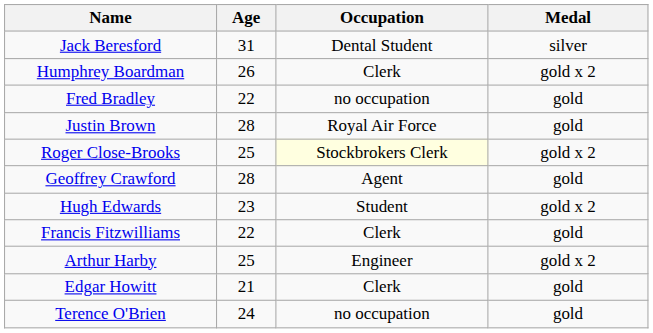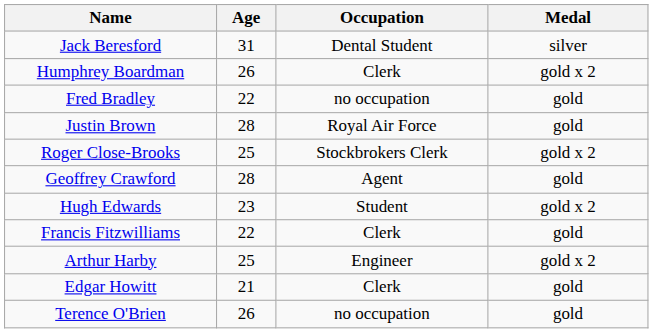 <table class="wikitable" style="text-align: center">
 <tr>
 <th width=200>Name</th>
 <th width=50>Age</th>
 <th width=200>Occupation</th>
 <th width=150>Medal</th>
 </tr>
 <tr>
 <td><a href='#'>Jack Beresford</a></td>
 <td>31</td>
 <td>Dental Student</td>
 <td>silver</td>
 </tr>
 <tr>
 <td><a href='#'>Humphrey Boardman</a></td>
 <td>26</td>
 <td>Clerk</td>
 <td>gold x 2</td>
 </tr>
 <tr>
 <td><a href='#'>Fred Bradley</a></td>
 <td>22</td>
 <td>no occupation</td>
 <td>gold</td>
 </tr>
 <tr>
 <td><a href='#'>Justin Brown</a></td>
 <td>28</td>
 <td>Royal Air Force</td>
 <td>gold</td>
 </tr>
 <tr>
 <td><a href='#'>Roger Close-Brooks</a></td>
 <td>25</td>
-<td style="background: lightyellow;">Stockbrokers Clerk</td>
+<td>Stockbrokers Clerk</td>
 <td>gold x 2</td>
 </tr>
 <tr>
 <td><a href='#'>Geoffrey Crawford</a></td>
 <td>28</td>
 <td>Agent</td>
 <td>gold</td>
 </tr>
 <tr>
 <td><a href='#'>Hugh Edwards</a></td>
 <td>23</td>
 <td>Student</td>
 <td>gold x 2</td>
 </tr>
 <tr>
 <td><a href='#'>Francis Fitzwilliams</a></td>
 <td>22</td>
 <td>Clerk</td>
 <td>gold</td>
 </tr>
 <tr>
 <td><a href='#'>Arthur Harby</a></td>
 <td>25</td>
 <td>Engineer</td>
 <td>gold x 2</td>
 </tr>
 <tr>
 <td><a href='#'>Edgar Howitt</a></td>
 <td>21</td>
 <td>Clerk</td>
 <td>gold</td>
 </tr>
 <tr>
 <td><a href='#'>Terence O'Brien</a></td>
-<td>24</td>
+<td>26</td>
 <td>no occupation</td>
 <td>gold</td>
 </tr>
 </table>
